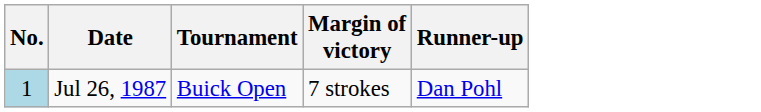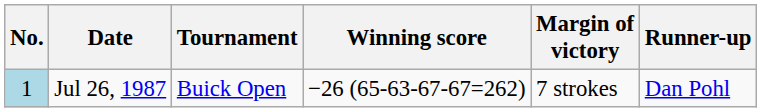 <table class="wikitable" style="font-size:95%;">
 <tr>
 <th>No.</th>
 <th>Date</th>
 <th>Tournament</th>
+<th>Winning score</th>
 <th>Margin of<br>victory</th>
 <th>Runner-up</th>
 </tr>
 <tr>
 <td align=center style="background: lightblue;">1</td>
 <td align=right>Jul 26, <a href='#'>1987</a></td>
 <td><a href='#'>Buick Open</a></td>
+<td>−26 (65-63-67-67=262)</td>
 <td>7 strokes</td>
 <td> <a href='#'>Dan Pohl</a></td>
 </tr>
 </table>
